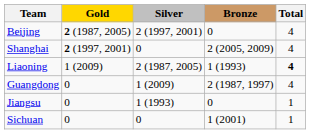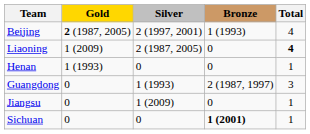 <table class="wikitable sortable">
 <tr>
 <th>Team</th>
 <th style=background:gold>Gold</th>
 <th style=background:silver>Silver</th>
 <th style=background:#cc9966>Bronze</th>
 <th>Total</th>
 </tr>
 <tr>
 <td><a href='#'>Beijing</a></td>
 <td><strong>2</strong> (1987, 2005)</td>
 <td>2 (1997, 2001)</td>
-<td>0</td>
-<td align=center>4</td>
-</tr>
-<tr>
-<td><a href='#'>Shanghai</a></td>
-<td><strong>2</strong> (1997, 2001)</td>
-<td>0</td>
-<td>2 (2005, 2009)</td>
+<td>1 (1993)</td>
 <td align=center>4</td>
 </tr>
 <tr>
 <td><a href='#'>Liaoning</a></td>
 <td>1 (2009)</td>
 <td>2 (1987, 2005)</td>
+<td>0</td>
+<td align=center><strong>4</strong></td>
+</tr>
+<tr>
+<td><a href='#'>Henan</a></td>
 <td>1 (1993)</td>
-<td align=center><strong>4</strong></td>
+<td>0</td>
+<td>0</td>
+<td align=center>1</td>
 </tr>
 <tr>
 <td><a href='#'>Guangdong</a></td>
 <td>0</td>
-<td>1 (2009)</td>
+<td>1 (1993)</td>
 <td>2 (1987, 1997)</td>
-<td align=center>4</td>
+<td align=center>3</td>
 </tr>
 <tr>
 <td><a href='#'>Jiangsu</a></td>
 <td>0</td>
-<td>1 (1993)</td>
+<td>1 (2009)</td>
 <td>0</td>
 <td align=center>1</td>
 </tr>
 <tr>
 <td><a href='#'>Sichuan</a></td>
 <td>0</td>
 <td>0</td>
-<td>1 (2001)</td>
+<td><strong>1 (2001)</strong></td>
 <td align=center>1</td>
 </tr>
 </table>
